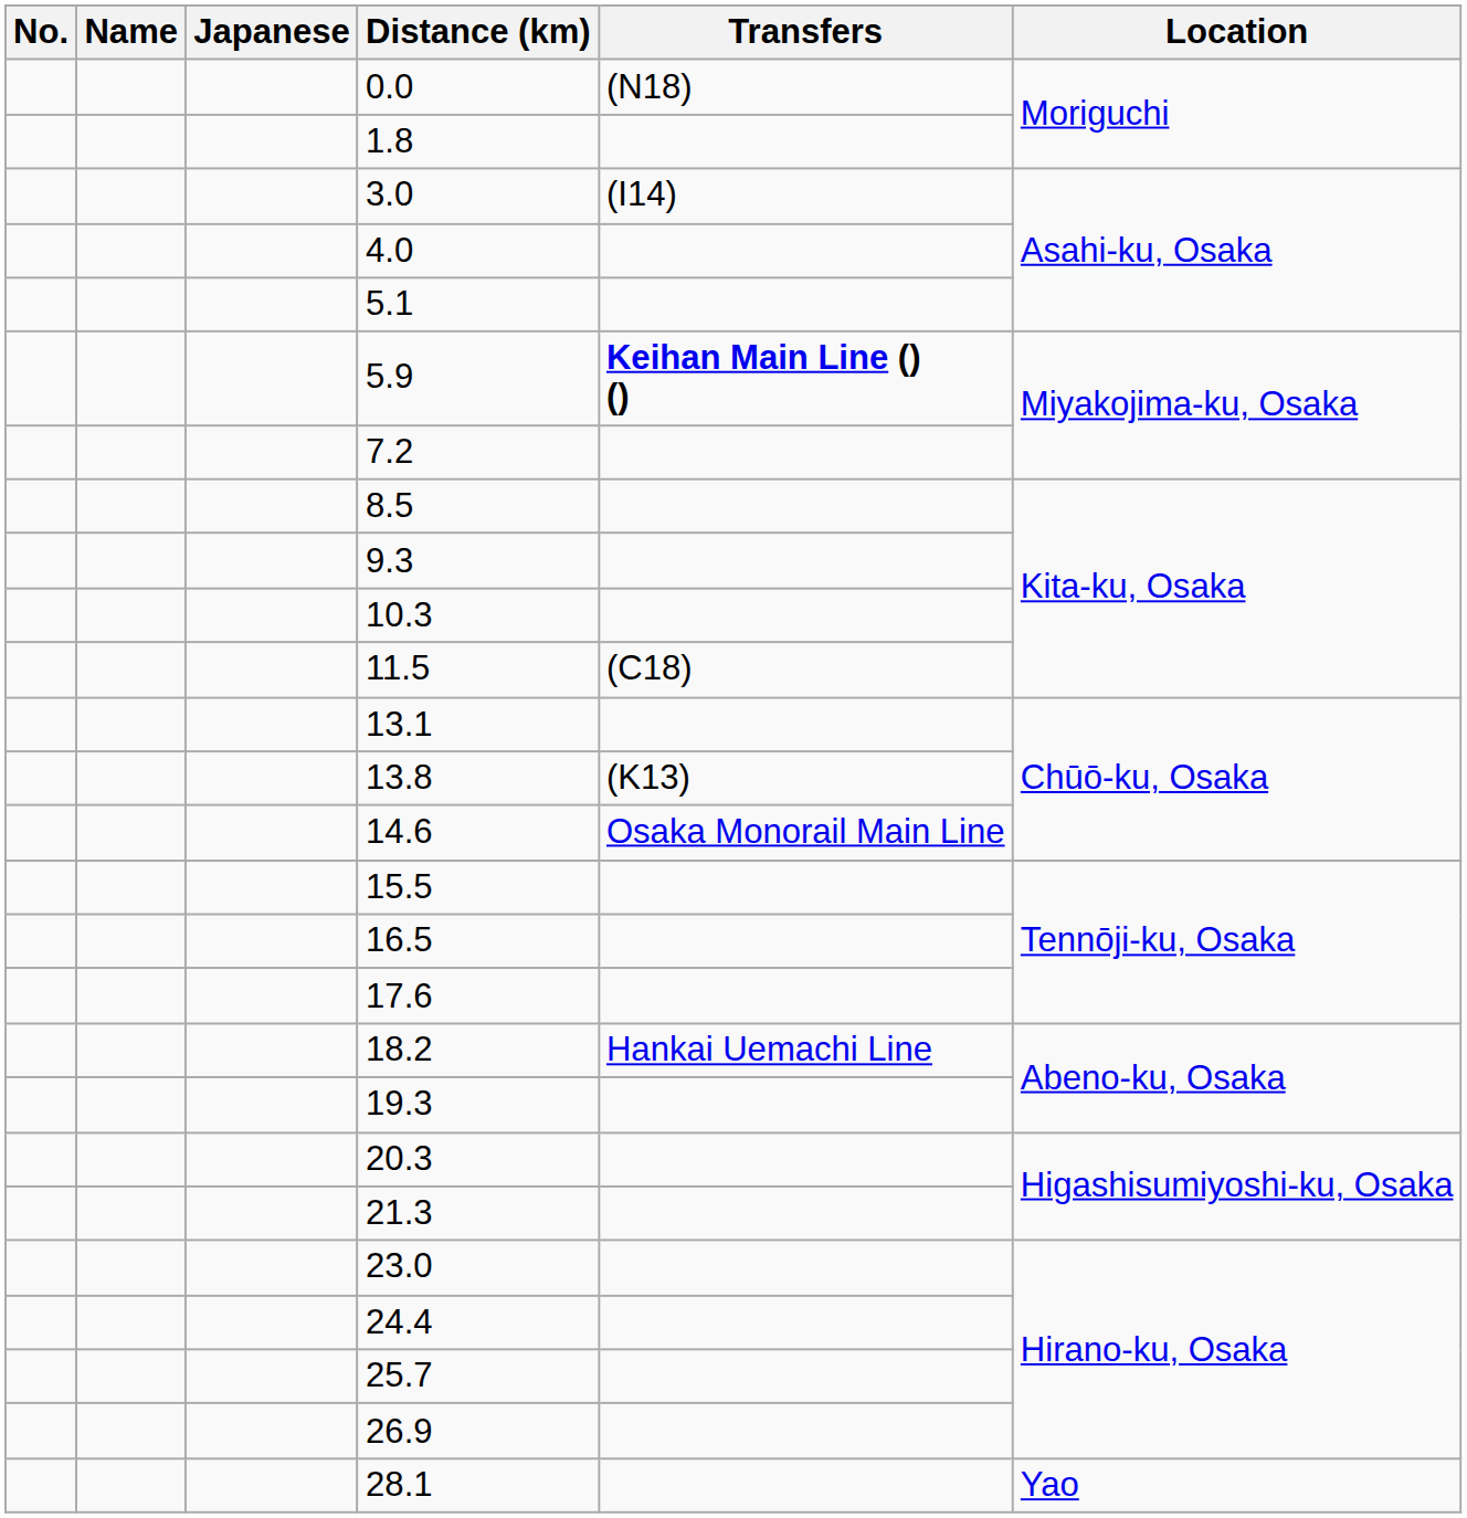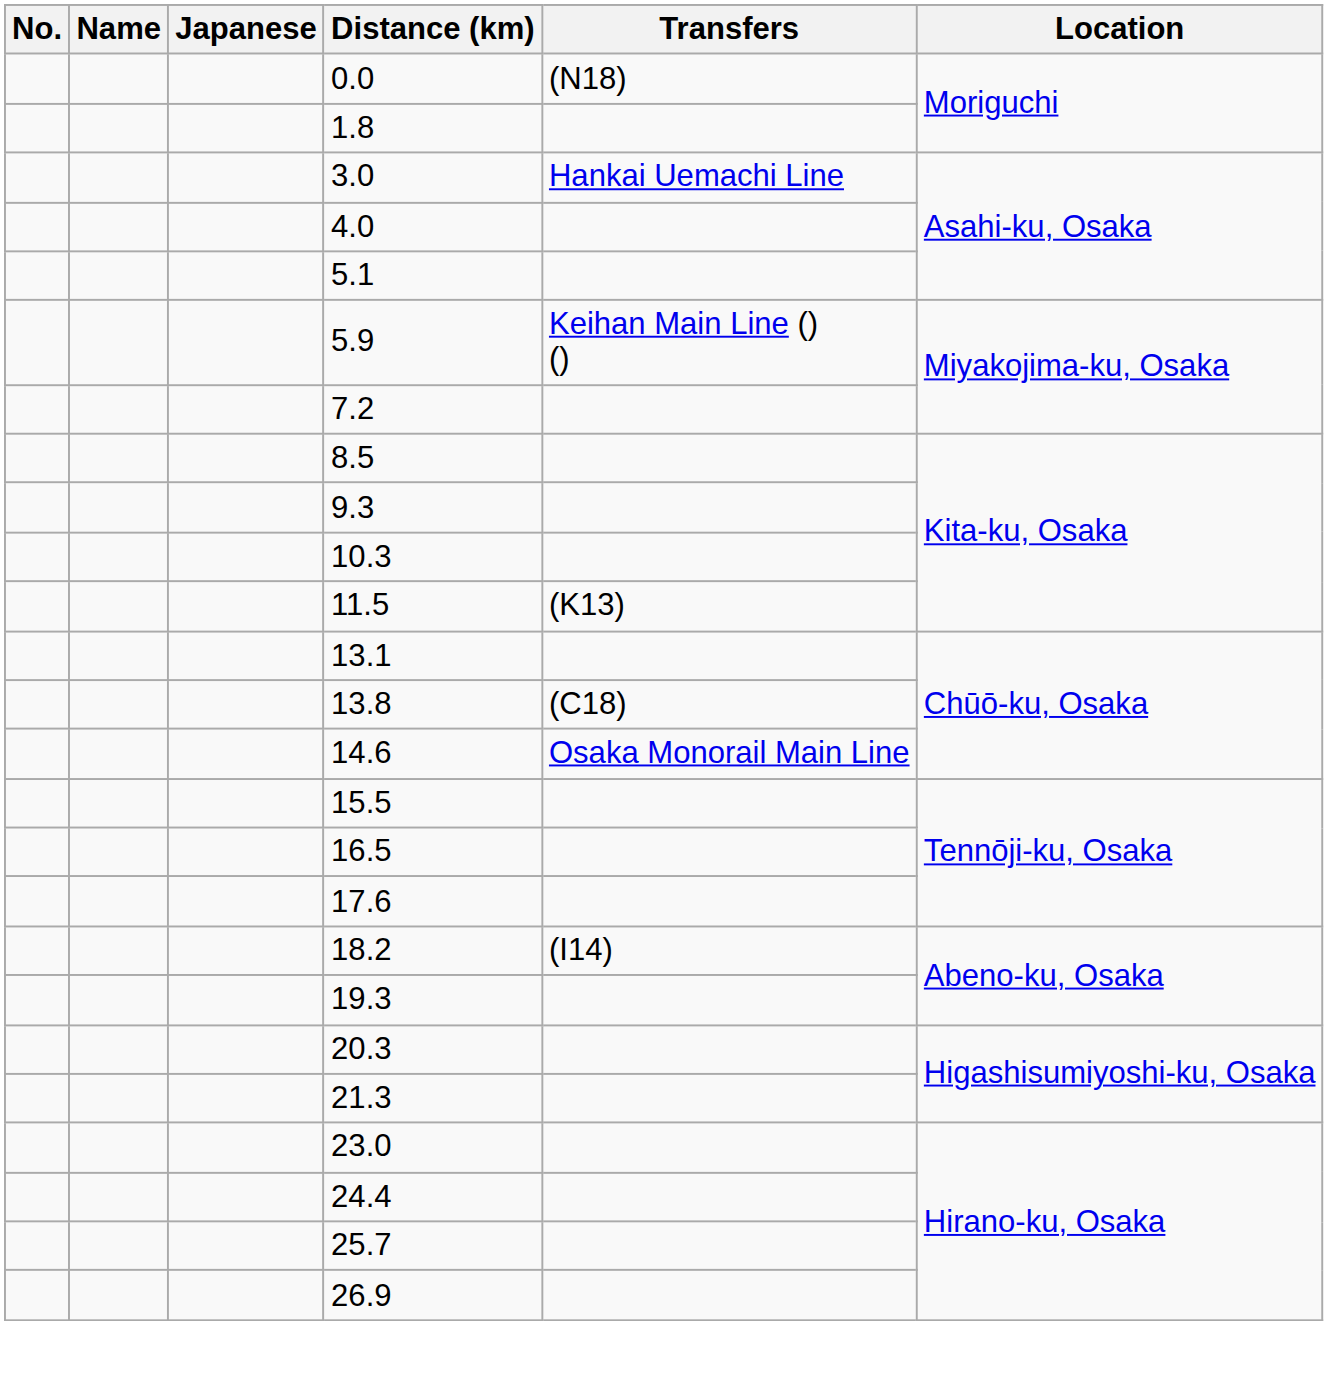 <table class="wikitable">
 <tr>
 <th>No.</th>
 <th>Name</th>
 <th>Japanese</th>
 <th>Distance (km)</th>
 <th>Transfers</th>
 <th>Location</th>
 </tr>
 <tr>
 <td></td>
 <td></td>
 <td></td>
 <td>0.0</td>
 <td> (N18)</td>
 <td rowspan="2"><a href='#'>Moriguchi</a></td>
 </tr>
 <tr>
 <td></td>
 <td></td>
 <td></td>
 <td>1.8</td>
 <td></td>
 </tr>
 <tr>
 <td></td>
 <td></td>
 <td></td>
 <td>3.0</td>
-<td> (I14)</td>
+<td> <a href='#'>Hankai Uemachi Line</a></td>
 <td rowspan="3"><a href='#'>Asahi-ku, Osaka</a></td>
 </tr>
 <tr>
 <td></td>
 <td></td>
 <td></td>
 <td>4.0</td>
 <td></td>
 </tr>
 <tr>
 <td></td>
 <td></td>
 <td></td>
 <td>5.1</td>
 <td></td>
 </tr>
 <tr>
 <td></td>
 <td></td>
 <td></td>
 <td>5.9</td>
-<td><strong> <a href='#'>Keihan Main Line</a> ()<br>  ()</strong></td>
+<td> <a href='#'>Keihan Main Line</a> ()<br>  ()</td>
 <td rowspan="2"><a href='#'>Miyakojima-ku, Osaka</a></td>
 </tr>
 <tr>
 <td></td>
 <td></td>
 <td></td>
 <td>7.2</td>
 <td></td>
 </tr>
 <tr>
 <td></td>
 <td></td>
 <td></td>
 <td>8.5</td>
 <td></td>
 <td rowspan="4"><a href='#'>Kita-ku, Osaka</a></td>
 </tr>
 <tr>
 <td></td>
 <td></td>
 <td></td>
 <td>9.3</td>
 <td></td>
 </tr>
 <tr>
 <td></td>
 <td></td>
 <td></td>
 <td>10.3</td>
 <td></td>
 </tr>
 <tr>
 <td></td>
 <td></td>
 <td></td>
 <td>11.5</td>
-<td> (C18)</td>
+<td> (K13)</td>
 </tr>
 <tr>
 <td></td>
 <td></td>
 <td></td>
 <td>13.1</td>
 <td></td>
 <td rowspan="3"><a href='#'>Chūō-ku, Osaka</a></td>
 </tr>
 <tr>
 <td></td>
 <td></td>
 <td></td>
 <td>13.8</td>
-<td> (K13)</td>
+<td> (C18)</td>
 </tr>
 <tr>
 <td></td>
 <td></td>
 <td></td>
 <td>14.6</td>
 <td> <a href='#'>Osaka Monorail Main Line</a></td>
 </tr>
 <tr>
 <td></td>
 <td></td>
 <td></td>
 <td>15.5</td>
 <td></td>
 <td rowspan="3"><a href='#'>Tennōji-ku, Osaka</a></td>
 </tr>
 <tr>
 <td></td>
 <td></td>
 <td></td>
 <td>16.5</td>
 <td></td>
 </tr>
 <tr>
 <td></td>
 <td></td>
 <td></td>
 <td>17.6</td>
 <td></td>
 </tr>
 <tr>
 <td></td>
 <td></td>
 <td></td>
 <td>18.2</td>
-<td> <a href='#'>Hankai Uemachi Line</a></td>
+<td> (I14)</td>
 <td rowspan="2"><a href='#'>Abeno-ku, Osaka</a></td>
 </tr>
 <tr>
 <td></td>
 <td></td>
 <td></td>
 <td>19.3</td>
 <td></td>
 </tr>
 <tr>
 <td></td>
 <td></td>
 <td></td>
 <td>20.3</td>
 <td></td>
 <td rowspan="2"><a href='#'>Higashisumiyoshi-ku, Osaka</a></td>
 </tr>
 <tr>
 <td></td>
 <td></td>
 <td></td>
 <td>21.3</td>
 <td></td>
 </tr>
 <tr>
 <td></td>
 <td></td>
 <td></td>
 <td>23.0</td>
 <td></td>
 <td rowspan="4"><a href='#'>Hirano-ku, Osaka</a></td>
 </tr>
 <tr>
 <td></td>
 <td></td>
 <td></td>
 <td>24.4</td>
 <td></td>
 </tr>
 <tr>
 <td></td>
 <td></td>
 <td></td>
 <td>25.7</td>
 <td></td>
 </tr>
 <tr>
 <td></td>
 <td></td>
 <td></td>
 <td>26.9</td>
 <td></td>
 </tr>
-<tr>
-<td></td>
-<td></td>
-<td></td>
-<td>28.1</td>
-<td></td>
-<td><a href='#'>Yao</a></td>
-</tr>
 </table>
